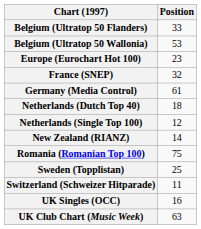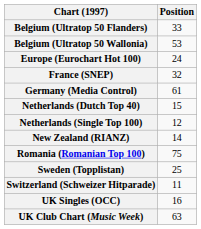 <table class="wikitable sortable plainrowheaders" style="text-align:center">
 <tr>
 <th>Chart (1997)</th>
 <th>Position</th>
 </tr>
 <tr>
 <th scope="row">Belgium (Ultratop 50 Flanders)</th>
 <td>33</td>
 </tr>
 <tr>
 <th scope="row">Belgium (Ultratop 50 Wallonia)</th>
 <td>53</td>
 </tr>
 <tr>
 <th scope="row">Europe (Eurochart Hot 100)</th>
-<td>23</td>
+<td>24</td>
 </tr>
 <tr>
 <th scope="row">France (SNEP)</th>
 <td>32</td>
 </tr>
 <tr>
 <th scope="row">Germany (Media Control)</th>
 <td>61</td>
 </tr>
 <tr>
 <th scope="row">Netherlands (Dutch Top 40)</th>
-<td>18</td>
+<td>15</td>
 </tr>
 <tr>
 <th scope="row">Netherlands (Single Top 100)</th>
 <td>12</td>
 </tr>
 <tr>
 <th scope="row">New Zealand (RIANZ)</th>
 <td>14</td>
 </tr>
 <tr>
 <th scope="row">Romania (<a href='#'>Romanian Top 100</a>)</th>
 <td>75</td>
 </tr>
 <tr>
 <th scope="row">Sweden (Topplistan)</th>
 <td>25</td>
 </tr>
 <tr>
 <th scope="row">Switzerland (Schweizer Hitparade)</th>
 <td>11</td>
 </tr>
 <tr>
 <th scope="row">UK Singles (OCC)</th>
 <td>16</td>
 </tr>
 <tr>
 <th scope="row">UK Club Chart (<em>Music Week</em>)</th>
 <td>63</td>
 </tr>
 </table>
